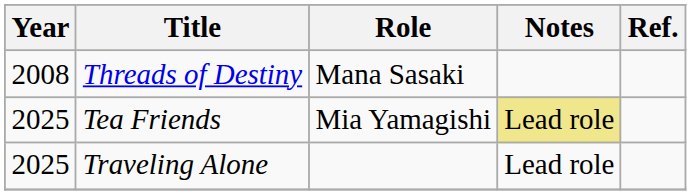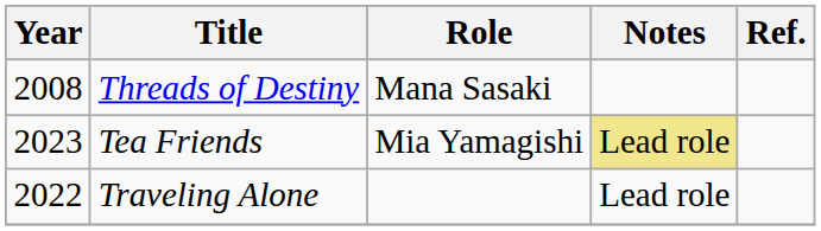 <table class="wikitable">
 <tr>
 <th>Year</th>
 <th>Title</th>
 <th>Role</th>
 <th>Notes</th>
 <th>Ref.</th>
 </tr>
 <tr>
 <td>2008</td>
 <td><em><a href='#'>Threads of Destiny</a></em></td>
 <td>Mana Sasaki</td>
 <td></td>
 <td></td>
 </tr>
 <tr>
-<td>2025</td>
+<td>2023</td>
 <td><em>Tea Friends</em></td>
 <td>Mia Yamagishi</td>
 <td style="background: khaki;">Lead role</td>
 <td></td>
 </tr>
 <tr>
-<td>2025</td>
+<td>2022</td>
 <td><em>Traveling Alone</em></td>
 <td></td>
 <td>Lead role</td>
 <td></td>
 </tr>
 <tr>
 </tr>
 </table>
